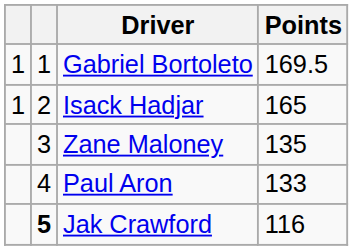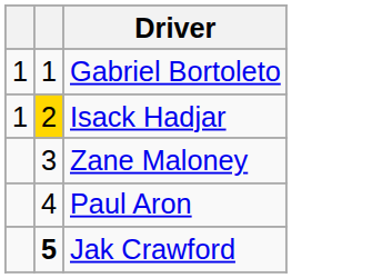 <table class="wikitable" style="font-size: 85%;">
 <tr>
 <th></th>
 <th></th>
 <th>Driver</th>
-<th>Points</th>
 </tr>
 <tr>
 <td align="left"> 1</td>
 <td align="center">1</td>
 <td> <a href='#'>Gabriel Bortoleto</a></td>
-<td>169.5</td>
 </tr>
 <tr>
 <td align="left"> 1</td>
-<td align="center">2</td>
+<td align="center" style="background: gold;">2</td>
 <td> <a href='#'>Isack Hadjar</a></td>
-<td>165</td>
 </tr>
 <tr>
 <td align="left"></td>
 <td align="center">3</td>
 <td> <a href='#'>Zane Maloney</a></td>
-<td>135</td>
 </tr>
 <tr>
 <td align="left"></td>
 <td align="center">4</td>
 <td> <a href='#'>Paul Aron</a></td>
-<td>133</td>
 </tr>
 <tr>
 <td align="left"></td>
 <td align="center"><strong>5</strong></td>
 <td> <a href='#'>Jak Crawford</a></td>
-<td>116</td>
 </tr>
 </table>
